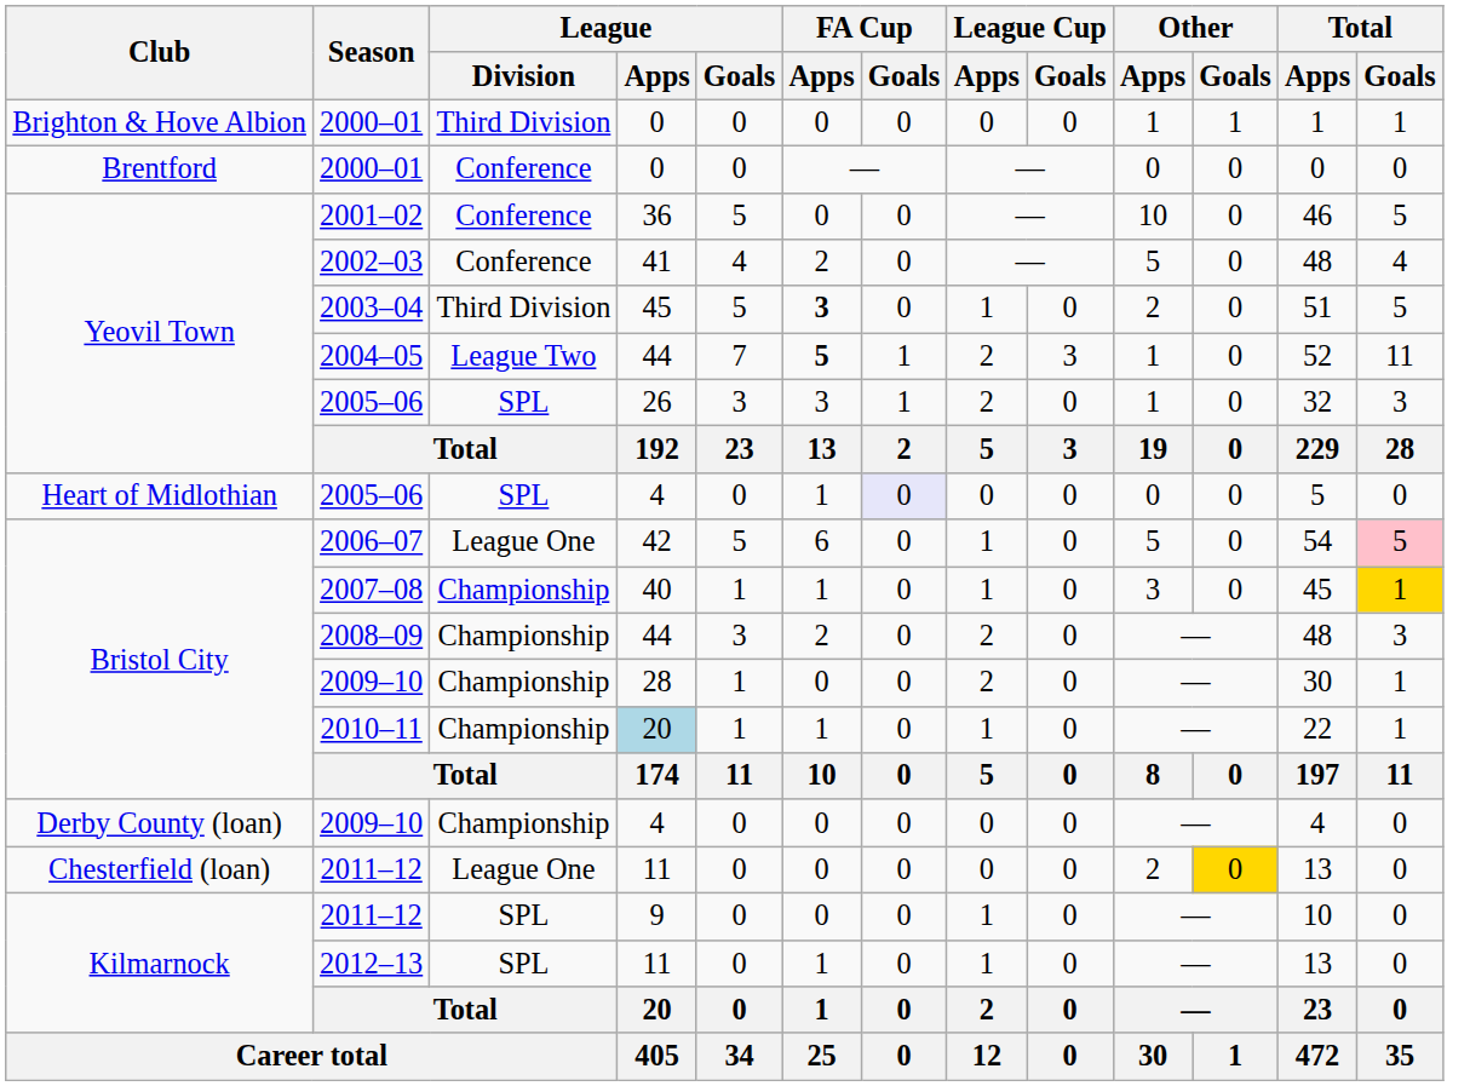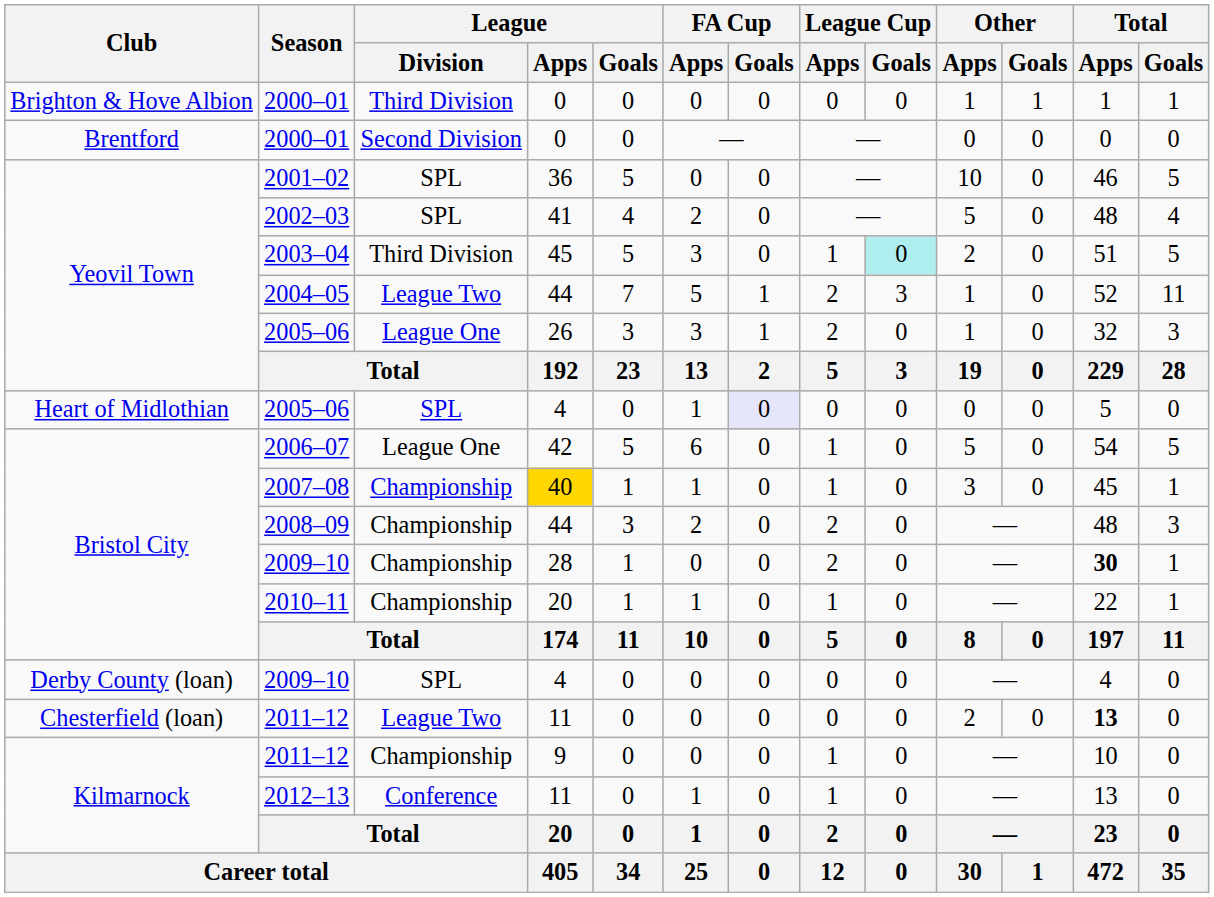 <table class="wikitable" style="text-align: center;">
 <tr>
 <th rowspan="2">Club</th>
 <th rowspan="2">Season</th>
 <th colspan="3">League</th>
 <th colspan="2">FA Cup</th>
 <th colspan="2">League Cup</th>
 <th colspan="2">Other</th>
 <th colspan="2">Total</th>
 </tr>
 <tr>
 <th>Division</th>
 <th>Apps</th>
 <th>Goals</th>
 <th>Apps</th>
 <th>Goals</th>
 <th>Apps</th>
 <th>Goals</th>
 <th>Apps</th>
 <th>Goals</th>
 <th>Apps</th>
 <th>Goals</th>
 </tr>
 <tr>
 <td><a href='#'>Brighton & Hove Albion</a></td>
 <td style="text-align:center;"><a href='#'>2000–01</a></td>
 <td><a href='#'>Third Division</a></td>
 <td>0</td>
 <td>0</td>
 <td>0</td>
 <td>0</td>
 <td>0</td>
 <td>0</td>
 <td>1</td>
 <td>1</td>
 <td>1</td>
 <td>1</td>
 </tr>
 <tr>
 <td><a href='#'>Brentford</a></td>
 <td><a href='#'>2000–01</a></td>
-<td><a href='#'>Conference</a></td>
+<td><a href='#'>Second Division</a></td>
 <td>0</td>
 <td>0</td>
 <td colspan="2">—</td>
 <td colspan="2">—</td>
 <td>0</td>
 <td>0</td>
 <td>0</td>
 <td>0</td>
 </tr>
 <tr>
 <td rowspan="6"><a href='#'>Yeovil Town</a></td>
 <td style="text-align:center;"><a href='#'>2001–02</a></td>
-<td><a href='#'>Conference</a></td>
+<td>SPL</td>
 <td>36</td>
 <td>5</td>
 <td>0</td>
 <td>0</td>
 <td colspan="2">—</td>
 <td>10</td>
 <td>0</td>
 <td>46</td>
 <td>5</td>
 </tr>
 <tr>
 <td style="text-align:center;"><a href='#'>2002–03</a></td>
-<td>Conference</td>
+<td>SPL</td>
 <td>41</td>
 <td>4</td>
 <td>2</td>
 <td>0</td>
 <td colspan="2">—</td>
 <td>5</td>
 <td>0</td>
 <td>48</td>
 <td>4</td>
 </tr>
 <tr>
 <td style="text-align:center;"><a href='#'>2003–04</a></td>
 <td>Third Division</td>
 <td>45</td>
 <td>5</td>
-<td><strong>3</strong></td>
+<td>3</td>
 <td>0</td>
 <td>1</td>
-<td>0</td>
+<td style="background: paleturquoise;">0</td>
 <td>2</td>
 <td>0</td>
 <td>51</td>
 <td>5</td>
 </tr>
 <tr>
 <td style="text-align:center;"><a href='#'>2004–05</a></td>
 <td><a href='#'>League Two</a></td>
 <td>44</td>
 <td>7</td>
-<td><strong>5</strong></td>
+<td>5</td>
 <td>1</td>
 <td>2</td>
 <td>3</td>
 <td>1</td>
 <td>0</td>
 <td>52</td>
 <td>11</td>
 </tr>
 <tr>
 <td style="text-align:center;"><a href='#'>2005–06</a></td>
-<td><a href='#'>SPL</a></td>
+<td><a href='#'>League One</a></td>
 <td>26</td>
 <td>3</td>
 <td>3</td>
 <td>1</td>
 <td>2</td>
 <td>0</td>
 <td>1</td>
 <td>0</td>
 <td>32</td>
 <td>3</td>
 </tr>
 <tr>
 <th colspan="2">Total</th>
 <th>192</th>
 <th>23</th>
 <th>13</th>
 <th>2</th>
 <th>5</th>
 <th>3</th>
 <th>19</th>
 <th>0</th>
 <th>229</th>
 <th>28</th>
 </tr>
 <tr>
 <td><a href='#'>Heart of Midlothian</a></td>
 <td style="text-align:center;"><a href='#'>2005–06</a></td>
 <td><a href='#'>SPL</a></td>
 <td>4</td>
 <td>0</td>
 <td>1</td>
 <td style="background: lavender;">0</td>
 <td>0</td>
 <td>0</td>
 <td>0</td>
 <td>0</td>
 <td>5</td>
 <td>0</td>
 </tr>
 <tr>
 <td rowspan="6"><a href='#'>Bristol City</a></td>
 <td style="text-align:center;"><a href='#'>2006–07</a></td>
 <td>League One</td>
 <td>42</td>
 <td>5</td>
 <td>6</td>
 <td>0</td>
 <td>1</td>
 <td>0</td>
 <td>5</td>
 <td>0</td>
 <td>54</td>
-<td style="background: pink;">5</td>
+<td>5</td>
 </tr>
 <tr>
 <td style="text-align:center;"><a href='#'>2007–08</a></td>
 <td><a href='#'>Championship</a></td>
-<td>40</td>
+<td style="background: gold;">40</td>
 <td>1</td>
 <td>1</td>
 <td>0</td>
 <td>1</td>
 <td>0</td>
 <td>3</td>
 <td>0</td>
 <td>45</td>
-<td style="background: gold;">1</td>
+<td>1</td>
 </tr>
 <tr>
 <td style="text-align:center;"><a href='#'>2008–09</a></td>
 <td>Championship</td>
 <td>44</td>
 <td>3</td>
 <td>2</td>
 <td>0</td>
 <td>2</td>
 <td>0</td>
 <td colspan="2">—</td>
 <td>48</td>
 <td>3</td>
 </tr>
 <tr>
 <td style="text-align:center;"><a href='#'>2009–10</a></td>
 <td>Championship</td>
 <td>28</td>
 <td>1</td>
 <td>0</td>
 <td>0</td>
 <td>2</td>
 <td>0</td>
 <td colspan="2">—</td>
-<td>30</td>
+<td><strong>30</strong></td>
 <td>1</td>
 </tr>
 <tr>
 <td style="text-align:center;"><a href='#'>2010–11</a></td>
 <td>Championship</td>
-<td style="background: lightblue;">20</td>
+<td>20</td>
 <td>1</td>
 <td>1</td>
 <td>0</td>
 <td>1</td>
 <td>0</td>
 <td colspan="2">—</td>
 <td>22</td>
 <td>1</td>
 </tr>
 <tr>
 <th colspan="2">Total</th>
 <th>174</th>
 <th>11</th>
 <th>10</th>
 <th>0</th>
 <th>5</th>
 <th>0</th>
 <th>8</th>
 <th>0</th>
 <th>197</th>
 <th>11</th>
 </tr>
 <tr>
 <td><a href='#'>Derby County</a> (loan)</td>
 <td style="text-align:center;"><a href='#'>2009–10</a></td>
-<td>Championship</td>
+<td>SPL</td>
 <td>4</td>
 <td>0</td>
 <td>0</td>
 <td>0</td>
 <td>0</td>
 <td>0</td>
 <td colspan="2">—</td>
 <td>4</td>
 <td>0</td>
 </tr>
 <tr>
 <td><a href='#'>Chesterfield</a> (loan)</td>
 <td style="text-align:center;"><a href='#'>2011–12</a></td>
-<td>League One</td>
+<td><a href='#'>League Two</a></td>
 <td>11</td>
 <td>0</td>
 <td>0</td>
 <td>0</td>
 <td>0</td>
 <td>0</td>
 <td>2</td>
-<td style="background: gold;">0</td>
-<td>13</td>
+<td>0</td>
+<td><strong>13</strong></td>
 <td>0</td>
 </tr>
 <tr>
 <td rowspan="3"><a href='#'>Kilmarnock</a></td>
 <td style="text-align:center;"><a href='#'>2011–12</a></td>
-<td>SPL</td>
+<td>Championship</td>
 <td>9</td>
 <td>0</td>
 <td>0</td>
 <td>0</td>
 <td>1</td>
 <td>0</td>
 <td colspan="2">—</td>
 <td>10</td>
 <td>0</td>
 </tr>
 <tr>
 <td style="text-align:center;"><a href='#'>2012–13</a></td>
-<td>SPL</td>
+<td><a href='#'>Conference</a></td>
 <td>11</td>
 <td>0</td>
 <td>1</td>
 <td>0</td>
 <td>1</td>
 <td>0</td>
 <td colspan="2">—</td>
 <td>13</td>
 <td>0</td>
 </tr>
 <tr>
 <th colspan="2">Total</th>
 <th>20</th>
 <th>0</th>
 <th>1</th>
 <th>0</th>
 <th>2</th>
 <th>0</th>
 <th colspan="2">—</th>
 <th>23</th>
 <th>0</th>
 </tr>
 <tr>
 <th colspan=3>Career total</th>
 <th>405</th>
 <th>34</th>
 <th>25</th>
 <th>0</th>
 <th>12</th>
 <th>0</th>
 <th>30</th>
 <th>1</th>
 <th>472</th>
 <th>35</th>
 </tr>
 </table>
